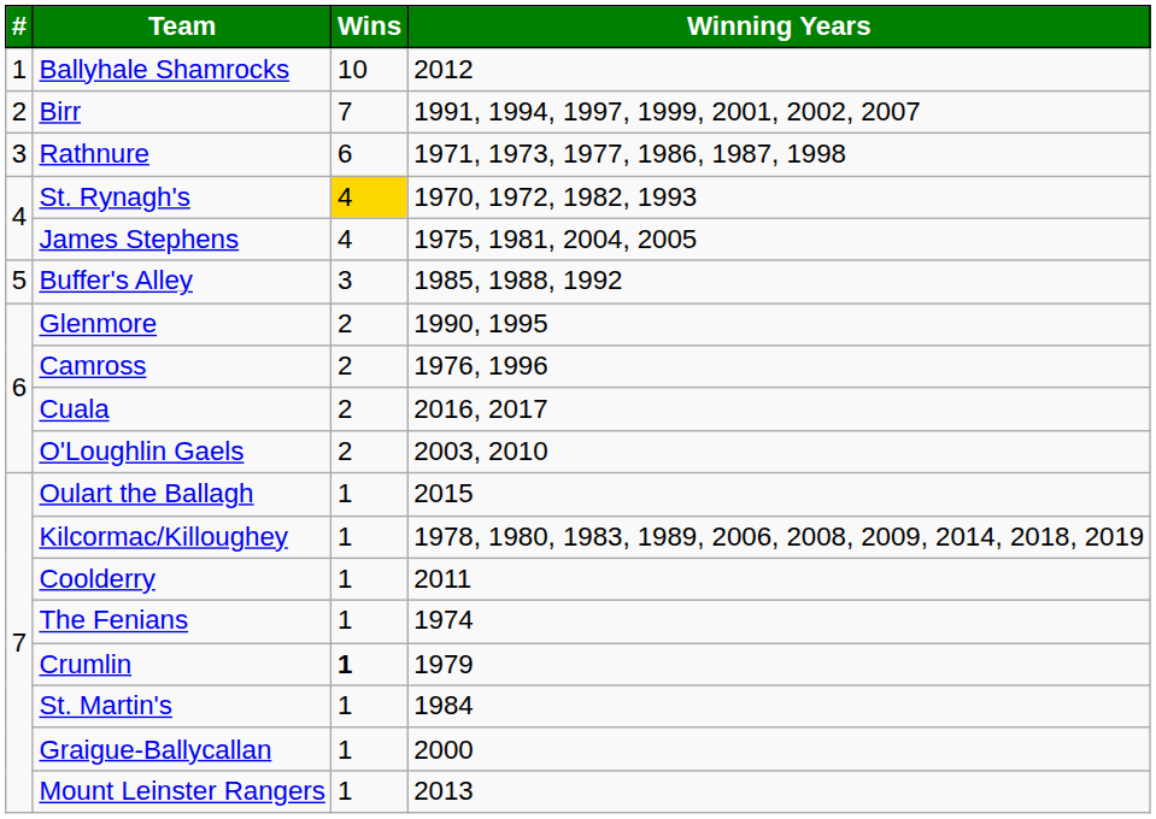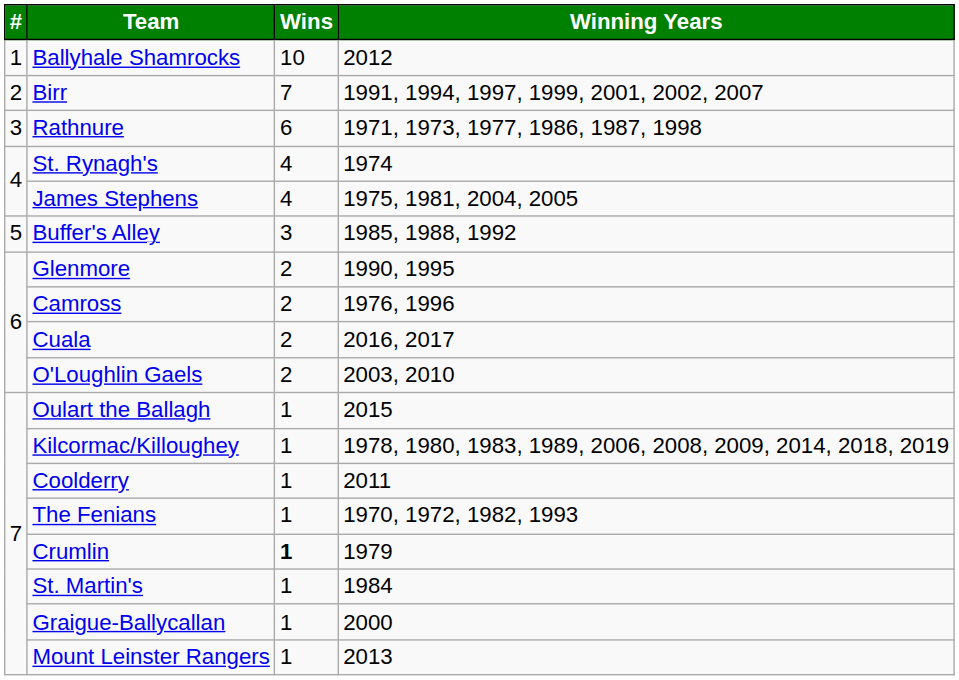 <table class="wikitable">
 <tr>
 <th style="background:green; color:white; border:1px solid black;">#</th>
 <th style="background:green; color:white; border:1px solid black;"><strong>Team</strong></th>
 <th style="background:green; color:white; border:1px solid black;"><strong>Wins</strong></th>
 <th style="background:green; color:white; border:1px solid black;"><strong>Winning Years</strong></th>
 </tr>
 <tr>
 <td>1</td>
 <td><a href='#'>Ballyhale Shamrocks</a></td>
 <td>10</td>
 <td>2012</td>
 </tr>
 <tr>
 <td>2</td>
 <td><a href='#'>Birr</a></td>
 <td>7</td>
 <td>1991, 1994, 1997, 1999, 2001, 2002, 2007</td>
 </tr>
 <tr>
 <td>3</td>
 <td><a href='#'>Rathnure</a></td>
 <td>6</td>
 <td>1971, 1973, 1977, 1986, 1987, 1998</td>
 </tr>
 <tr>
 <td rowspan=2>4</td>
 <td><a href='#'>St. Rynagh's</a></td>
-<td style="background: gold;">4</td>
-<td>1970, 1972, 1982, 1993</td>
+<td>4</td>
+<td>1974</td>
 </tr>
 <tr>
 <td><a href='#'>James Stephens</a></td>
 <td>4</td>
 <td>1975, 1981, 2004, 2005</td>
 </tr>
 <tr>
 <td>5</td>
 <td><a href='#'>Buffer's Alley</a></td>
 <td>3</td>
 <td>1985, 1988, 1992</td>
 </tr>
 <tr>
 <td rowspan=4>6</td>
 <td><a href='#'>Glenmore</a></td>
 <td>2</td>
 <td>1990, 1995</td>
 </tr>
 <tr>
 <td><a href='#'>Camross</a></td>
 <td>2</td>
 <td>1976, 1996</td>
 </tr>
 <tr>
 <td><a href='#'>Cuala</a></td>
 <td>2</td>
 <td>2016, 2017</td>
 </tr>
 <tr>
 <td><a href='#'>O'Loughlin Gaels</a></td>
 <td>2</td>
 <td>2003, 2010</td>
 </tr>
 <tr>
 <td rowspan=8>7</td>
 <td><a href='#'>Oulart the Ballagh</a></td>
 <td>1</td>
 <td>2015</td>
 </tr>
 <tr>
 <td><a href='#'>Kilcormac/Killoughey</a></td>
 <td>1</td>
 <td>1978, 1980, 1983, 1989, 2006, 2008, 2009, 2014, 2018, 2019</td>
 </tr>
 <tr>
 <td><a href='#'>Coolderry</a></td>
 <td>1</td>
 <td>2011</td>
 </tr>
 <tr>
 <td><a href='#'>The Fenians</a></td>
 <td>1</td>
-<td>1974</td>
+<td>1970, 1972, 1982, 1993</td>
 </tr>
 <tr>
 <td><a href='#'>Crumlin</a></td>
 <td><strong>1</strong></td>
 <td>1979</td>
 </tr>
 <tr>
 <td><a href='#'>St. Martin's</a></td>
 <td>1</td>
 <td>1984</td>
 </tr>
 <tr>
 <td><a href='#'>Graigue-Ballycallan</a></td>
 <td>1</td>
 <td>2000</td>
 </tr>
 <tr>
 <td><a href='#'>Mount Leinster Rangers</a></td>
 <td>1</td>
 <td>2013</td>
 </tr>
 </table>
